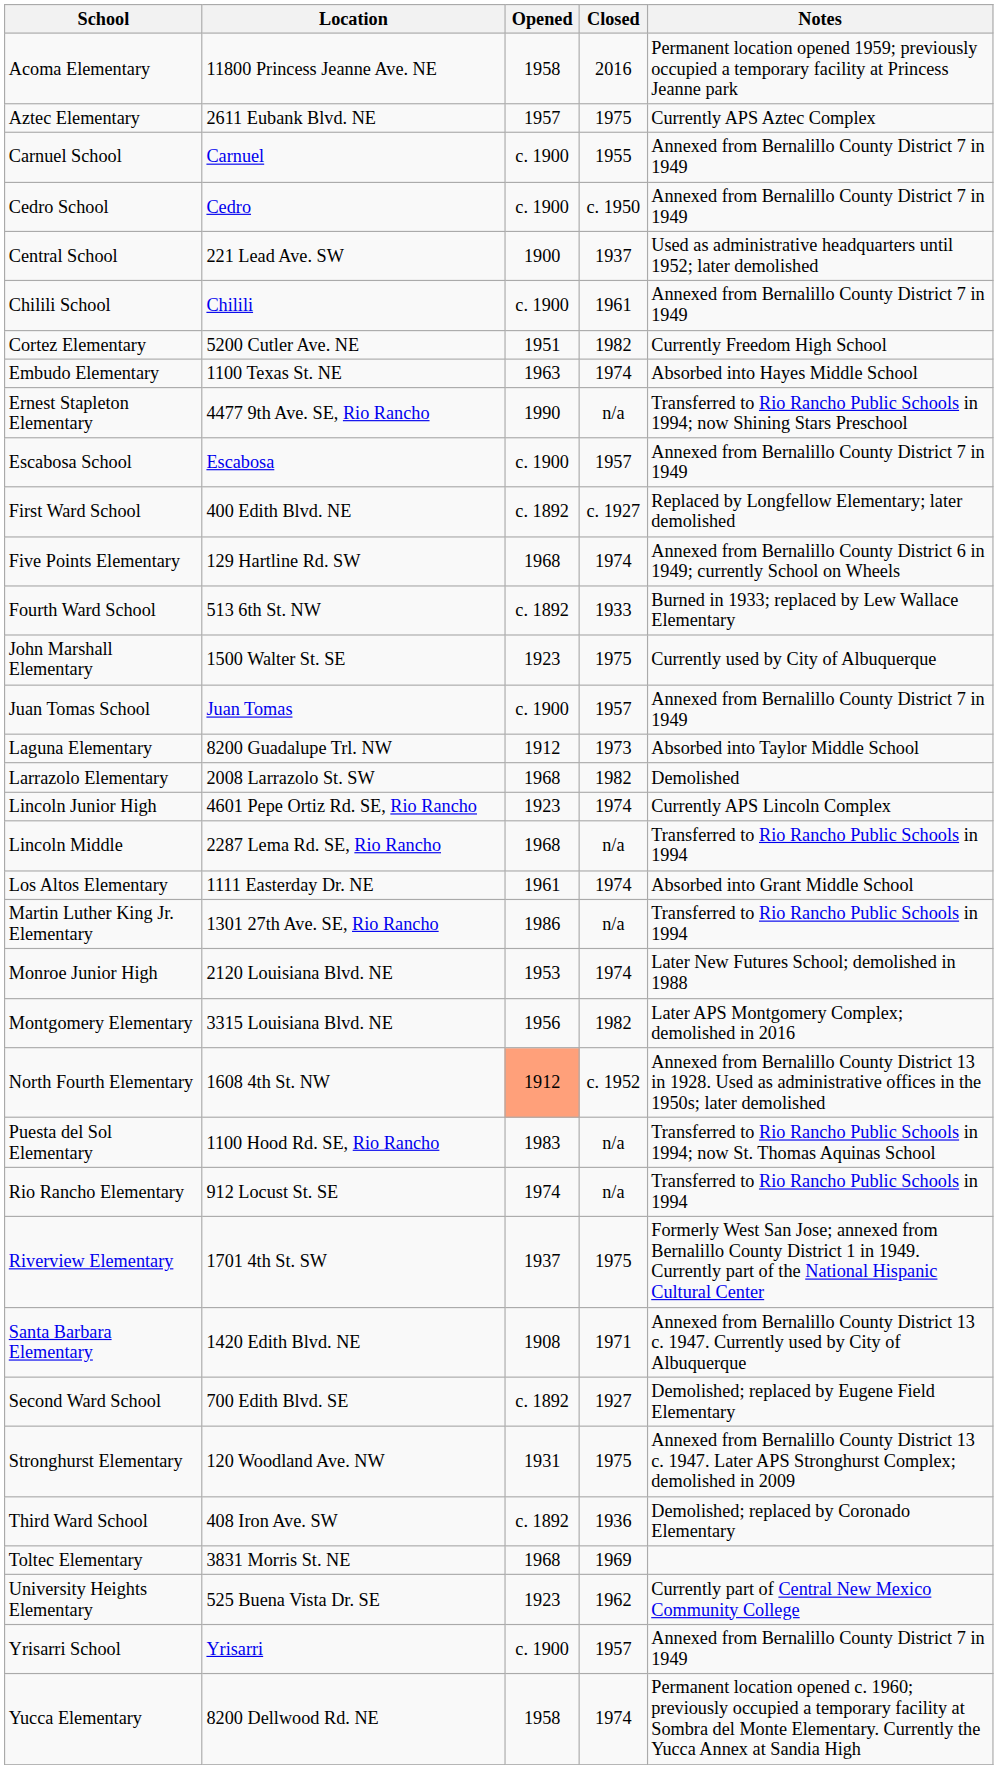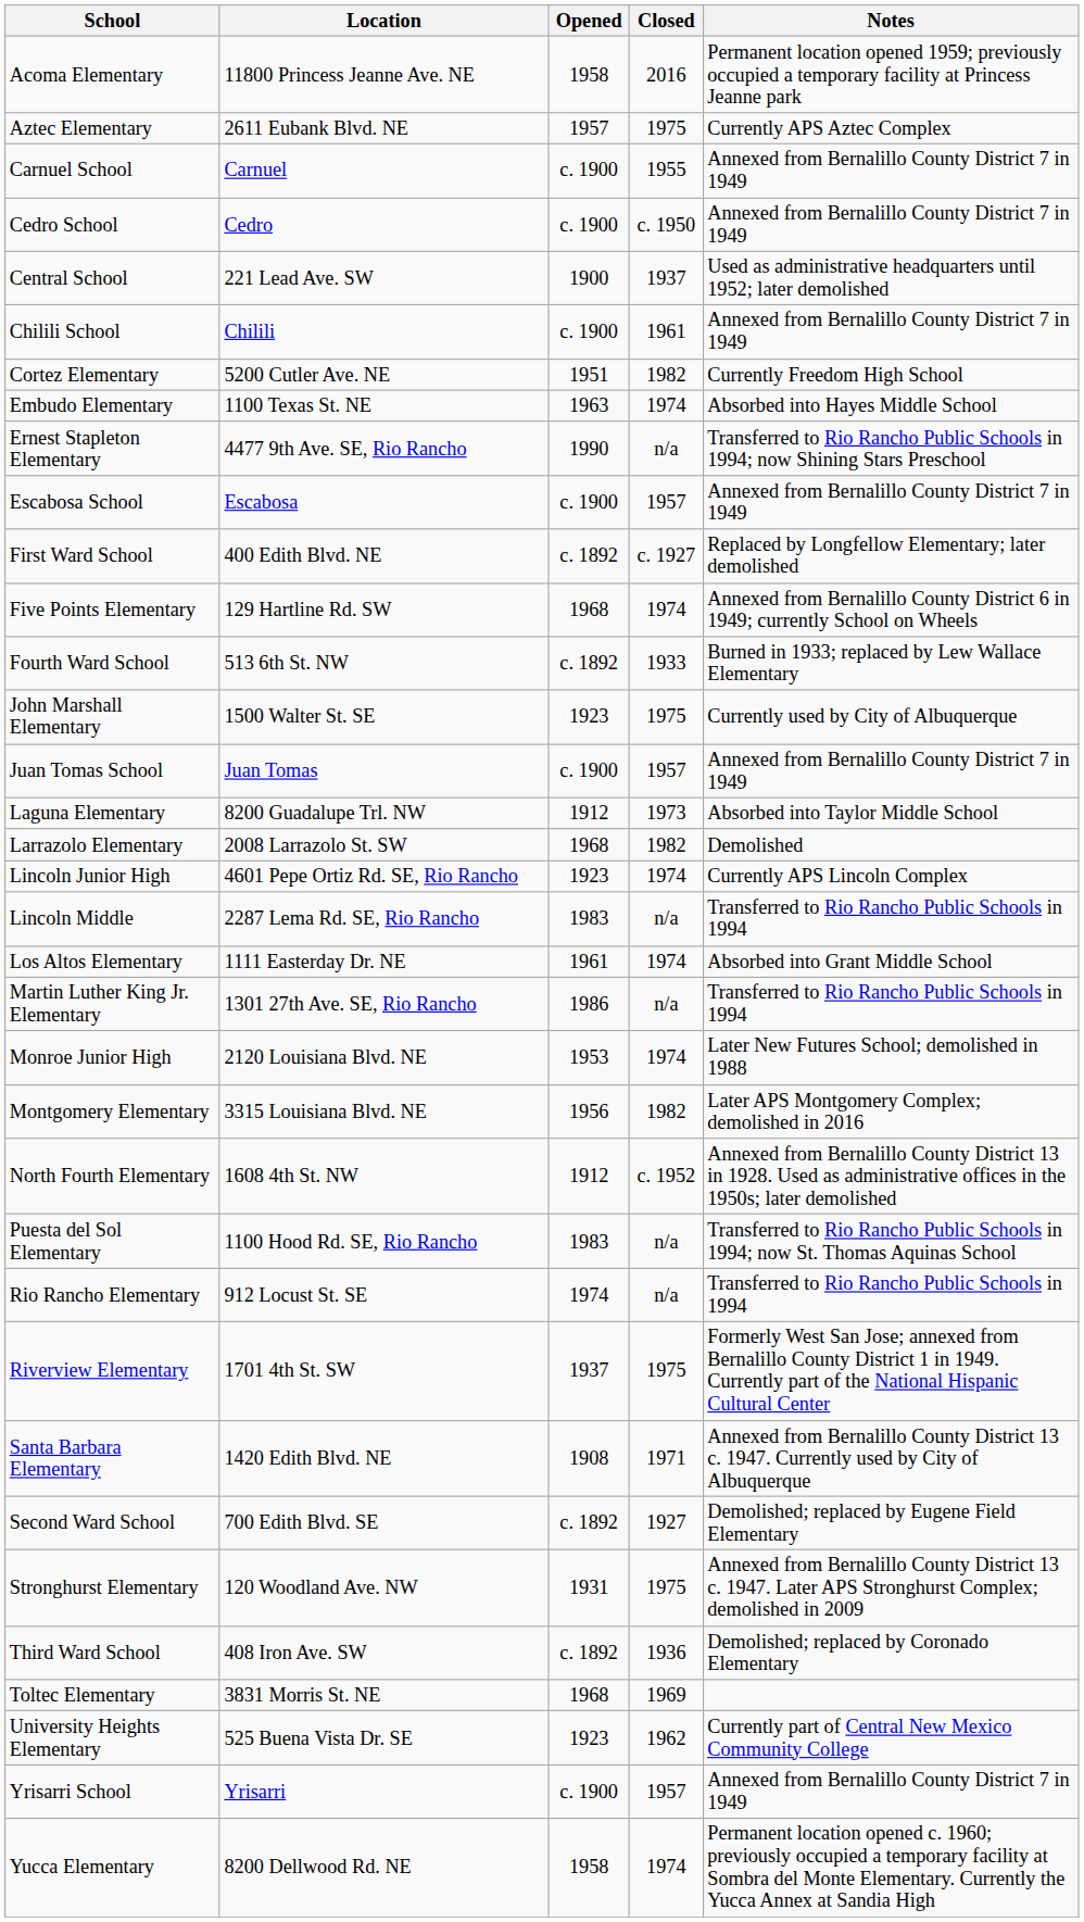 <table class="wikitable sortable">
 <tr>
 <th width=20%><strong>School</strong></th>
 <th><strong>Location</strong></th>
 <th><strong>Opened</strong></th>
 <th><strong>Closed</strong></th>
 <th width=35%><strong>Notes</strong></th>
 </tr>
 <tr>
 <td>Acoma Elementary</td>
 <td>11800 Princess Jeanne Ave. NE</td>
 <td align=center>1958</td>
 <td align=center>2016</td>
 <td>Permanent location opened 1959; previously occupied a temporary facility at Princess Jeanne park</td>
 </tr>
 <tr>
 <td>Aztec Elementary</td>
 <td>2611 Eubank Blvd. NE</td>
 <td align=center>1957</td>
 <td align=center>1975</td>
 <td>Currently APS Aztec Complex</td>
 </tr>
 <tr>
 <td>Carnuel School</td>
 <td><a href='#'>Carnuel</a></td>
 <td align=center>c. 1900</td>
 <td align=center>1955</td>
 <td>Annexed from Bernalillo County District 7 in 1949</td>
 </tr>
 <tr>
 <td>Cedro School</td>
 <td><a href='#'>Cedro</a></td>
 <td align=center>c. 1900</td>
 <td align=center>c. 1950</td>
 <td>Annexed from Bernalillo County District 7 in 1949</td>
 </tr>
 <tr>
 <td>Central School</td>
 <td>221 Lead Ave. SW</td>
 <td align=center>1900</td>
 <td align=center>1937</td>
 <td>Used as administrative headquarters until 1952; later demolished</td>
 </tr>
 <tr>
 <td>Chilili School</td>
 <td><a href='#'>Chilili</a></td>
 <td align=center>c. 1900</td>
 <td align=center>1961</td>
 <td>Annexed from Bernalillo County District 7 in 1949</td>
 </tr>
 <tr>
 <td>Cortez Elementary</td>
 <td>5200 Cutler Ave. NE</td>
 <td align=center>1951</td>
 <td align=center>1982</td>
 <td>Currently Freedom High School</td>
 </tr>
 <tr>
 <td>Embudo Elementary</td>
 <td>1100 Texas St. NE</td>
 <td align=center>1963</td>
 <td align=center>1974</td>
 <td>Absorbed into Hayes Middle School</td>
 </tr>
 <tr>
 <td>Ernest Stapleton Elementary</td>
 <td>4477 9th Ave. SE, <a href='#'>Rio Rancho</a></td>
 <td align=center>1990</td>
 <td align=center>n/a</td>
 <td>Transferred to <a href='#'>Rio Rancho Public Schools</a> in 1994; now Shining Stars Preschool</td>
 </tr>
 <tr>
 <td>Escabosa School</td>
 <td><a href='#'>Escabosa</a></td>
 <td align=center>c. 1900</td>
 <td align=center>1957</td>
 <td>Annexed from Bernalillo County District 7 in 1949</td>
 </tr>
 <tr>
 <td>First Ward School</td>
 <td>400 Edith Blvd. NE</td>
 <td align=center>c. 1892</td>
 <td align=center>c. 1927</td>
 <td>Replaced by Longfellow Elementary; later demolished</td>
 </tr>
 <tr>
 <td>Five Points Elementary</td>
 <td>129 Hartline Rd. SW</td>
 <td align=center>1968</td>
 <td align=center>1974</td>
 <td>Annexed from Bernalillo County District 6 in 1949; currently School on Wheels</td>
 </tr>
 <tr>
 <td>Fourth Ward School</td>
 <td>513 6th St. NW</td>
 <td align=center>c. 1892</td>
 <td align=center>1933</td>
 <td>Burned in 1933; replaced by Lew Wallace Elementary</td>
 </tr>
 <tr>
 <td>John Marshall Elementary</td>
 <td>1500 Walter St. SE</td>
 <td align=center>1923</td>
 <td align=center>1975</td>
 <td>Currently used by City of Albuquerque</td>
 </tr>
 <tr>
 <td>Juan Tomas School</td>
 <td><a href='#'>Juan Tomas</a></td>
 <td align=center>c. 1900</td>
 <td align=center>1957</td>
 <td>Annexed from Bernalillo County District 7 in 1949</td>
 </tr>
 <tr>
 <td>Laguna Elementary</td>
 <td>8200 Guadalupe Trl. NW</td>
 <td align=center>1912</td>
 <td align=center>1973</td>
 <td>Absorbed into Taylor Middle School</td>
 </tr>
 <tr>
 <td>Larrazolo Elementary</td>
 <td>2008 Larrazolo St. SW</td>
 <td align=center>1968</td>
 <td align=center>1982</td>
 <td>Demolished</td>
 </tr>
 <tr>
 <td>Lincoln Junior High</td>
 <td>4601 Pepe Ortiz Rd. SE, <a href='#'>Rio Rancho</a></td>
 <td align=center>1923</td>
 <td align=center>1974</td>
 <td>Currently APS Lincoln Complex</td>
 </tr>
 <tr>
 <td>Lincoln Middle</td>
 <td>2287 Lema Rd. SE, <a href='#'>Rio Rancho</a></td>
-<td align=center>1968</td>
+<td align=center>1983</td>
 <td align=center>n/a</td>
 <td>Transferred to <a href='#'>Rio Rancho Public Schools</a> in 1994</td>
 </tr>
 <tr>
 <td>Los Altos Elementary</td>
 <td>1111 Easterday Dr. NE</td>
 <td align=center>1961</td>
 <td align=center>1974</td>
 <td>Absorbed into Grant Middle School</td>
 </tr>
 <tr>
 <td>Martin Luther King Jr. Elementary</td>
 <td>1301 27th Ave. SE, <a href='#'>Rio Rancho</a></td>
 <td align=center>1986</td>
 <td align=center>n/a</td>
 <td>Transferred to <a href='#'>Rio Rancho Public Schools</a> in 1994</td>
 </tr>
 <tr>
 <td>Monroe Junior High</td>
 <td>2120 Louisiana Blvd. NE</td>
 <td align=center>1953</td>
 <td align=center>1974</td>
 <td>Later New Futures School; demolished in 1988</td>
 </tr>
 <tr>
 <td>Montgomery Elementary</td>
 <td>3315 Louisiana Blvd. NE</td>
 <td align=center>1956</td>
 <td align=center>1982</td>
 <td>Later APS Montgomery Complex; demolished in 2016</td>
 </tr>
 <tr>
 <td>North Fourth Elementary</td>
 <td>1608 4th St. NW</td>
-<td align=center style="background: lightsalmon;">1912</td>
+<td align=center>1912</td>
 <td align=center>c. 1952</td>
 <td>Annexed from Bernalillo County District 13 in 1928. Used as administrative offices in the 1950s; later demolished</td>
 </tr>
 <tr>
 <td>Puesta del Sol Elementary</td>
 <td>1100 Hood Rd. SE, <a href='#'>Rio Rancho</a></td>
 <td align=center>1983</td>
 <td align=center>n/a</td>
 <td>Transferred to <a href='#'>Rio Rancho Public Schools</a> in 1994; now St. Thomas Aquinas School</td>
 </tr>
 <tr>
 <td>Rio Rancho Elementary</td>
 <td>912 Locust St. SE</td>
 <td align=center>1974</td>
 <td align=center>n/a</td>
 <td>Transferred to <a href='#'>Rio Rancho Public Schools</a> in 1994</td>
 </tr>
 <tr>
 <td><a href='#'>Riverview Elementary</a></td>
 <td>1701 4th St. SW</td>
 <td align=center>1937</td>
 <td align=center>1975</td>
 <td>Formerly West San Jose; annexed from Bernalillo County District 1 in 1949. Currently part of the <a href='#'>National Hispanic Cultural Center</a></td>
 </tr>
 <tr>
 <td><a href='#'>Santa Barbara Elementary</a></td>
 <td>1420 Edith Blvd. NE</td>
 <td align=center>1908</td>
 <td align=center>1971</td>
 <td>Annexed from Bernalillo County District 13 c. 1947. Currently used by City of Albuquerque</td>
 </tr>
 <tr>
 <td>Second Ward School</td>
 <td>700 Edith Blvd. SE</td>
 <td align=center>c. 1892</td>
 <td align=center>1927</td>
 <td>Demolished; replaced by Eugene Field Elementary</td>
 </tr>
 <tr>
 <td>Stronghurst Elementary</td>
 <td>120 Woodland Ave. NW</td>
 <td align=center>1931</td>
 <td align=center>1975</td>
 <td>Annexed from Bernalillo County District 13 c. 1947. Later APS Stronghurst Complex; demolished in 2009</td>
 </tr>
 <tr>
 <td>Third Ward School</td>
 <td>408 Iron Ave. SW</td>
 <td align=center>c. 1892</td>
 <td align=center>1936</td>
 <td>Demolished; replaced by Coronado Elementary</td>
 </tr>
 <tr>
 <td>Toltec Elementary</td>
 <td>3831 Morris St. NE</td>
 <td align=center>1968</td>
 <td align=center>1969</td>
 <td></td>
 </tr>
 <tr>
 <td>University Heights Elementary</td>
 <td>525 Buena Vista Dr. SE</td>
 <td align=center>1923</td>
 <td align=center>1962</td>
 <td>Currently part of <a href='#'>Central New Mexico Community College</a></td>
 </tr>
 <tr>
 <td>Yrisarri School</td>
 <td><a href='#'>Yrisarri</a></td>
 <td align=center>c. 1900</td>
 <td align=center>1957</td>
 <td>Annexed from Bernalillo County District 7 in 1949</td>
 </tr>
 <tr>
 <td>Yucca Elementary</td>
 <td>8200 Dellwood Rd. NE</td>
 <td align=center>1958</td>
 <td align=center>1974</td>
 <td>Permanent location opened c. 1960; previously occupied a temporary facility at Sombra del Monte Elementary. Currently the Yucca Annex at Sandia High</td>
 </tr>
 </table>
